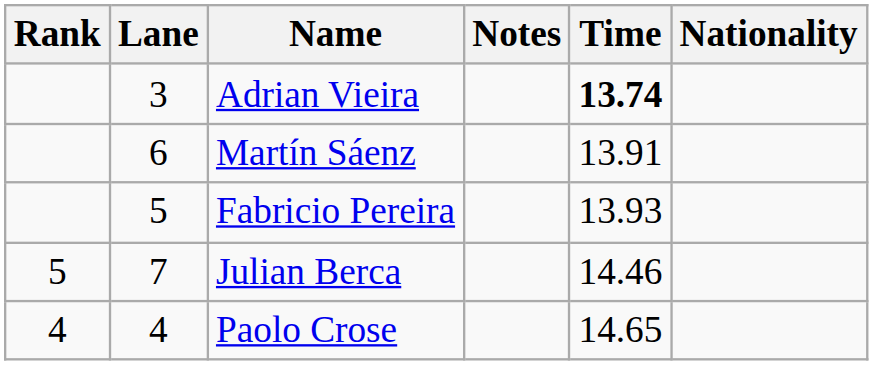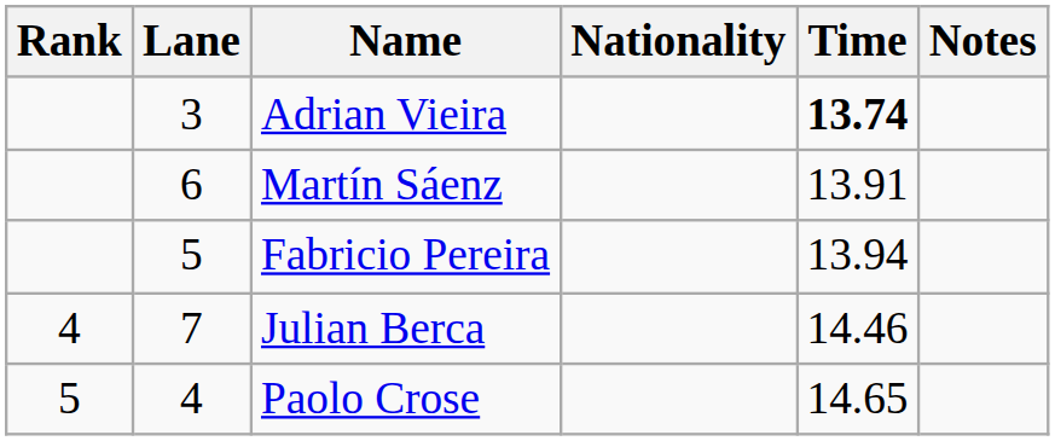 <table class="wikitable sortable" style="text-align:center">
 <tr>
 <th>Rank</th>
 <th>Lane</th>
 <th>Name</th>
+<th>Nationality</th>
+<th>Time</th>
 <th>Notes</th>
-<th>Time</th>
-<th>Nationality</th>
 </tr>
 <tr>
 <td></td>
 <td>3</td>
 <td align=left><a href='#'>Adrian Vieira</a></td>
+<td align=left></td>
+<td><strong>13.74</strong></td>
 <td><strong></strong></td>
-<td><strong>13.74</strong></td>
-<td align=left></td>
 </tr>
 <tr>
 <td></td>
 <td>6</td>
 <td align=left><a href='#'>Martín Sáenz</a></td>
+<td align=left></td>
+<td>13.91</td>
 <td></td>
-<td>13.91</td>
-<td align=left></td>
 </tr>
 <tr>
 <td></td>
 <td>5</td>
 <td align=left><a href='#'>Fabricio Pereira</a></td>
+<td align=left></td>
+<td>13.94</td>
 <td></td>
-<td>13.93</td>
+</tr>
+<tr>
+<td>4</td>
+<td>7</td>
+<td align=left><a href='#'>Julian Berca</a></td>
 <td align=left></td>
+<td>14.46</td>
+<td></td>
 </tr>
 <tr>
 <td>5</td>
-<td>7</td>
-<td align=left><a href='#'>Julian Berca</a></td>
-<td></td>
-<td>14.46</td>
-<td align=left></td>
-</tr>
-<tr>
-<td>4</td>
 <td>4</td>
 <td align=left><a href='#'>Paolo Crose</a></td>
+<td align=left></td>
+<td>14.65</td>
 <td></td>
-<td>14.65</td>
-<td align=left></td>
 </tr>
 </table>
